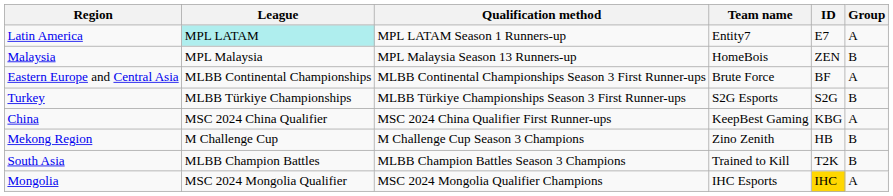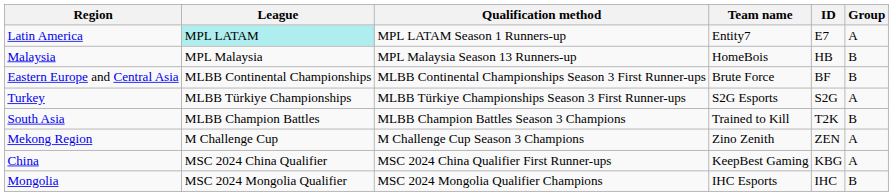 <table class="wikitable sortable">
 <tr>
 <th>Region</th>
 <th>League</th>
 <th>Qualification method</th>
 <th>Team name</th>
 <th>ID</th>
 <th>Group</th>
 </tr>
 <tr>
 <td><a href='#'>Latin America</a></td>
 <td style="background: paleturquoise;">MPL LATAM</td>
 <td>MPL LATAM Season 1 Runners-up</td>
 <td> Entity7</td>
 <td>E7</td>
 <td>A</td>
 </tr>
 <tr>
 <td><a href='#'>Malaysia</a></td>
 <td>MPL Malaysia</td>
 <td>MPL Malaysia Season 13 Runners-up</td>
 <td> HomeBois</td>
-<td>ZEN</td>
+<td>HB</td>
 <td>B</td>
 </tr>
 <tr>
 <td><a href='#'>Eastern Europe</a> and <a href='#'>Central Asia</a></td>
 <td>MLBB Continental Championships</td>
 <td>MLBB Continental Championships Season 3 First Runner-ups</td>
 <td> Brute Force</td>
 <td>BF</td>
-<td>A</td>
+<td>B</td>
 </tr>
 <tr>
 <td><a href='#'>Turkey</a></td>
 <td>MLBB Türkiye Championships</td>
 <td>MLBB Türkiye Championships Season 3 First Runner-ups</td>
 <td> S2G Esports</td>
 <td>S2G</td>
+<td>A</td>
+</tr>
+<tr>
+<td><a href='#'>South Asia</a></td>
+<td>MLBB Champion Battles</td>
+<td>MLBB Champion Battles Season 3 Champions</td>
+<td> Trained to Kill</td>
+<td>T2K</td>
 <td>B</td>
+</tr>
+<tr>
+<td><a href='#'>Mekong Region</a></td>
+<td>M Challenge Cup</td>
+<td>M Challenge Cup Season 3 Champions</td>
+<td> Zino Zenith</td>
+<td>ZEN</td>
+<td>A</td>
 </tr>
 <tr>
 <td><a href='#'>China</a></td>
 <td>MSC 2024 China Qualifier</td>
 <td>MSC 2024 China Qualifier First Runner-ups</td>
 <td> KeepBest Gaming</td>
 <td>KBG</td>
 <td>A</td>
 </tr>
 <tr>
-<td><a href='#'>Mekong Region</a></td>
-<td>M Challenge Cup</td>
-<td>M Challenge Cup Season 3 Champions</td>
-<td> Zino Zenith</td>
-<td>HB</td>
-<td>B</td>
-</tr>
-<tr>
-<td><a href='#'>South Asia</a></td>
-<td>MLBB Champion Battles</td>
-<td>MLBB Champion Battles Season 3 Champions</td>
-<td> Trained to Kill</td>
-<td>T2K</td>
-<td>B</td>
-</tr>
-<tr>
 <td><a href='#'>Mongolia</a></td>
 <td>MSC 2024 Mongolia Qualifier</td>
 <td>MSC 2024 Mongolia Qualifier Champions</td>
 <td> IHC Esports</td>
-<td style="background: gold;">IHC</td>
-<td>A</td>
+<td>IHC</td>
+<td>B</td>
 </tr>
 </table>
